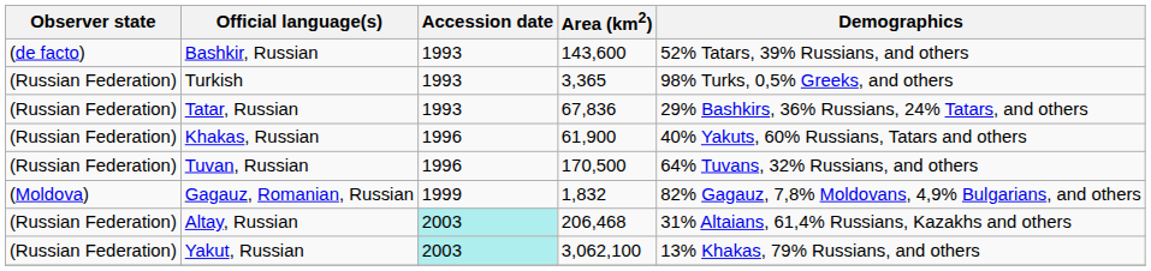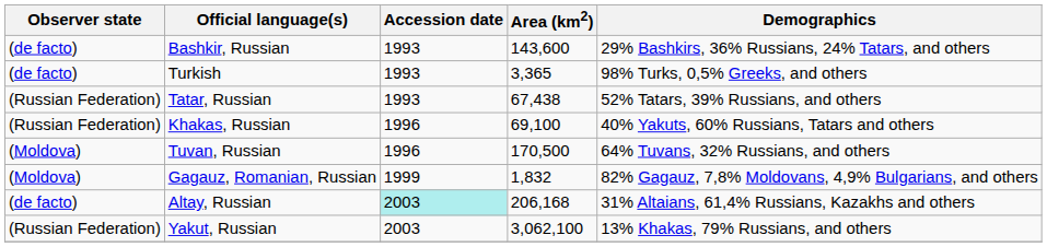 <table class="wikitable">
 <tr>
 <th>Observer state</th>
 <th>Official language(s)</th>
 <th>Accession date</th>
 <th>Area (km<sup>2</sup>)</th>
 <th>Demographics</th>
 </tr>
 <tr>
 <td> (<a href='#'>de facto</a>)</td>
 <td><a href='#'>Bashkir</a>, Russian</td>
 <td>1993</td>
 <td>143,600</td>
-<td>52% Tatars, 39% Russians, and others</td>
+<td>29% <a href='#'>Bashkirs</a>, 36% Russians, 24% <a href='#'>Tatars</a>, and others</td>
 </tr>
 <tr>
-<td> (Russian Federation)</td>
+<td> (<a href='#'>de facto</a>)</td>
 <td>Turkish</td>
 <td>1993</td>
 <td>3,365</td>
 <td>98% Turks, 0,5% <a href='#'>Greeks</a>, and others</td>
 </tr>
 <tr>
 <td> (Russian Federation)</td>
 <td><a href='#'>Tatar</a>, Russian</td>
 <td>1993</td>
-<td>67,836</td>
-<td>29% <a href='#'>Bashkirs</a>, 36% Russians, 24% <a href='#'>Tatars</a>, and others</td>
+<td>67,438</td>
+<td>52% Tatars, 39% Russians, and others</td>
 </tr>
 <tr>
 <td> (Russian Federation)</td>
 <td><a href='#'>Khakas</a>, Russian</td>
 <td>1996</td>
-<td>61,900</td>
+<td>69,100</td>
 <td>40% <a href='#'>Yakuts</a>, 60% Russians, Tatars and others</td>
 </tr>
 <tr>
-<td> (Russian Federation)</td>
+<td> (<a href='#'>Moldova</a>)</td>
 <td><a href='#'>Tuvan</a>, Russian</td>
 <td>1996</td>
 <td>170,500</td>
 <td>64% <a href='#'>Tuvans</a>, 32% Russians, and others</td>
 </tr>
 <tr>
 <td> (<a href='#'>Moldova</a>)</td>
 <td><a href='#'>Gagauz</a>, <a href='#'>Romanian</a>, Russian</td>
 <td>1999</td>
 <td>1,832</td>
 <td>82% <a href='#'>Gagauz</a>, 7,8% <a href='#'>Moldovans</a>, 4,9% <a href='#'>Bulgarians</a>, and others</td>
 </tr>
 <tr>
-<td> (Russian Federation)</td>
+<td> (<a href='#'>de facto</a>)</td>
 <td><a href='#'>Altay</a>, Russian</td>
 <td style="background: paleturquoise;">2003</td>
-<td>206,468</td>
+<td>206,168</td>
 <td>31% <a href='#'>Altaians</a>, 61,4% Russians, Kazakhs and others</td>
 </tr>
 <tr>
 <td> (Russian Federation)</td>
 <td><a href='#'>Yakut</a>, Russian</td>
-<td style="background: paleturquoise;">2003</td>
+<td>2003</td>
 <td>3,062,100</td>
 <td>13% <a href='#'>Khakas</a>, 79% Russians, and others</td>
 </tr>
 <tr>
 </tr>
 </table>
